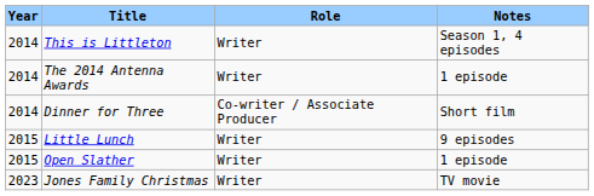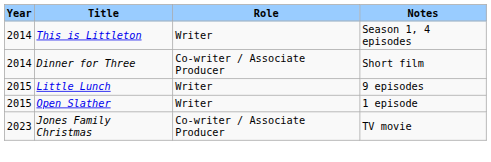 <table class="wikitable">
 <tr>
 <th style="background: #9cf;">Year</th>
 <th style="background: #9cf;">Title</th>
 <th style="background: #9cf;">Role</th>
 <th style="background: #9cf;">Notes</th>
 </tr>
 <tr>
 <td>2014</td>
 <td><em><a href='#'>This is Littleton</a></em></td>
 <td>Writer</td>
 <td>Season 1, 4 episodes</td>
-</tr>
-<tr>
-<td>2014</td>
-<td><em>The 2014 Antenna Awards</em></td>
-<td>Writer</td>
-<td>1 episode</td>
 </tr>
 <tr>
 <td>2014</td>
 <td><em>Dinner for Three</em></td>
 <td>Co-writer / Associate Producer</td>
 <td>Short film</td>
 </tr>
 <tr>
 <td>2015</td>
 <td><em><a href='#'>Little Lunch</a></em></td>
 <td>Writer</td>
 <td>9 episodes</td>
 </tr>
 <tr>
 <td>2015</td>
 <td><em><a href='#'>Open Slather</a></em></td>
 <td>Writer</td>
 <td>1 episode</td>
 </tr>
 <tr>
 <td>2023</td>
 <td><em>Jones Family Christmas</em></td>
-<td>Writer</td>
+<td>Co-writer / Associate Producer</td>
 <td>TV movie</td>
 </tr>
 </table>
